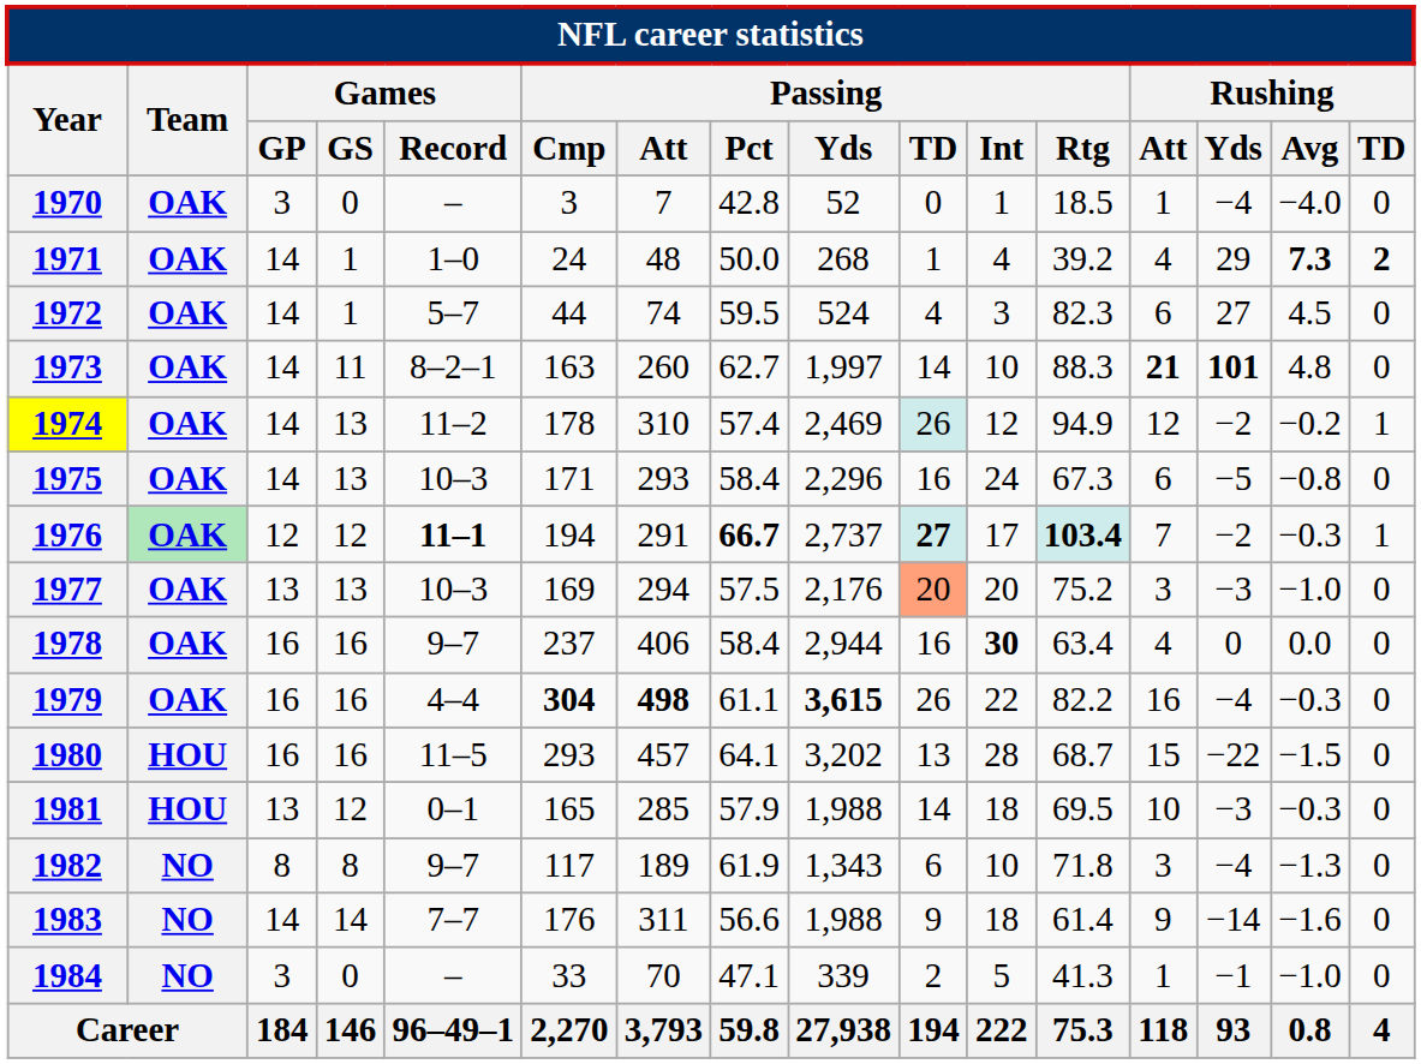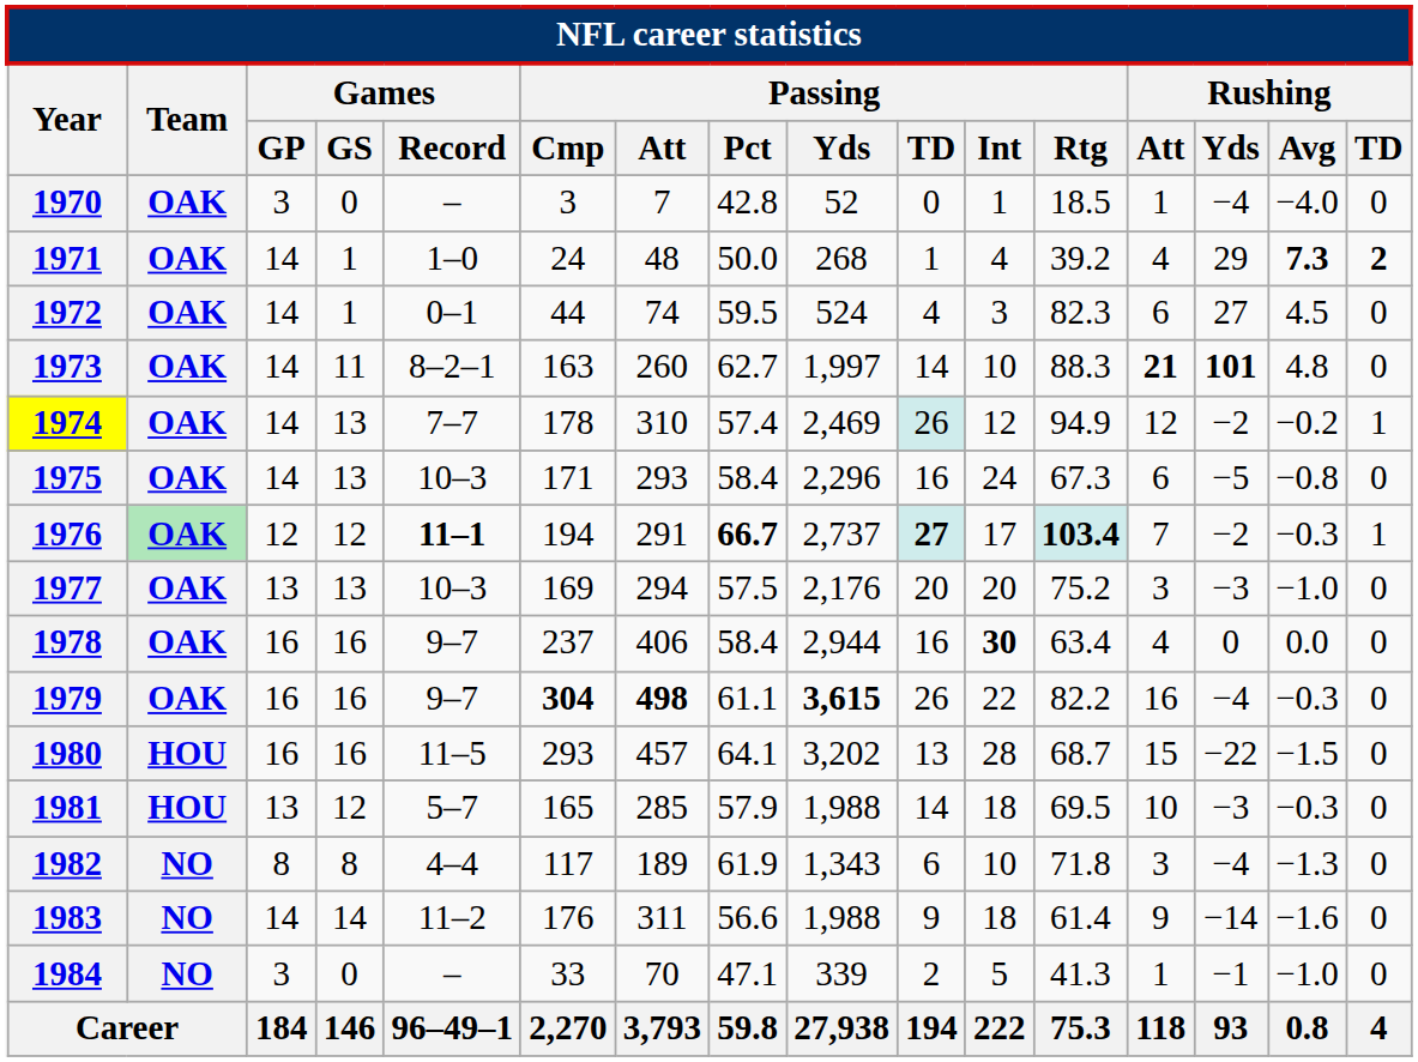 <table class=wikitable style="text-align:center;">
 <tr>
 <th colspan="16" style="background:#013369; color:#FFFFFF; border:2px solid #D50A0A;">NFL career statistics</th>
 </tr>
 <tr>
 <th rowspan="2">Year</th>
 <th rowspan="2">Team</th>
 <th colspan="3">Games</th>
 <th colspan="7">Passing</th>
 <th colspan="4">Rushing</th>
 </tr>
 <tr>
 <th>GP</th>
 <th>GS</th>
 <th>Record</th>
 <th>Cmp</th>
 <th>Att</th>
 <th>Pct</th>
 <th>Yds</th>
 <th>TD</th>
 <th>Int</th>
 <th>Rtg</th>
 <th>Att</th>
 <th>Yds</th>
 <th>Avg</th>
 <th>TD</th>
 </tr>
 <tr>
 <th><a href='#'>1970</a></th>
 <th><a href='#'>OAK</a></th>
 <td>3</td>
 <td>0</td>
 <td>–</td>
 <td>3</td>
 <td>7</td>
 <td>42.8</td>
 <td>52</td>
 <td>0</td>
 <td>1</td>
 <td>18.5</td>
 <td>1</td>
 <td>−4</td>
 <td>−4.0</td>
 <td>0</td>
 </tr>
 <tr>
 <th><a href='#'>1971</a></th>
 <th><a href='#'>OAK</a></th>
 <td>14</td>
 <td>1</td>
 <td>1–0</td>
 <td>24</td>
 <td>48</td>
 <td>50.0</td>
 <td>268</td>
 <td>1</td>
 <td>4</td>
 <td>39.2</td>
 <td>4</td>
 <td>29</td>
 <td><strong>7.3</strong></td>
 <td><strong>2</strong></td>
 </tr>
 <tr>
 <th><a href='#'>1972</a></th>
 <th><a href='#'>OAK</a></th>
 <td>14</td>
 <td>1</td>
-<td>5–7</td>
+<td>0–1</td>
 <td>44</td>
 <td>74</td>
 <td>59.5</td>
 <td>524</td>
 <td>4</td>
 <td>3</td>
 <td>82.3</td>
 <td>6</td>
 <td>27</td>
 <td>4.5</td>
 <td>0</td>
 </tr>
 <tr>
 <th><a href='#'>1973</a></th>
 <th><a href='#'>OAK</a></th>
 <td>14</td>
 <td>11</td>
 <td>8–2–1</td>
 <td>163</td>
 <td>260</td>
 <td>62.7</td>
 <td>1,997</td>
 <td>14</td>
 <td>10</td>
 <td>88.3</td>
 <td><strong>21</strong></td>
 <td><strong>101</strong></td>
 <td>4.8</td>
 <td>0</td>
 </tr>
 <tr>
 <th style="background:#ffff00; width:3em;"><a href='#'>1974</a></th>
 <th><a href='#'>OAK</a></th>
 <td>14</td>
 <td>13</td>
-<td>11–2</td>
+<td>7–7</td>
 <td>178</td>
 <td>310</td>
 <td>57.4</td>
 <td>2,469</td>
 <td style="background:#cfecec;">26</td>
 <td>12</td>
 <td>94.9</td>
 <td>12</td>
 <td>−2</td>
 <td>−0.2</td>
 <td>1</td>
 </tr>
 <tr>
 <th><a href='#'>1975</a></th>
 <th><a href='#'>OAK</a></th>
 <td>14</td>
 <td>13</td>
 <td>10–3</td>
 <td>171</td>
 <td>293</td>
 <td>58.4</td>
 <td>2,296</td>
 <td>16</td>
 <td>24</td>
 <td>67.3</td>
 <td>6</td>
 <td>−5</td>
 <td>−0.8</td>
 <td>0</td>
 </tr>
 <tr>
 <th><a href='#'>1976</a></th>
 <th style="background:#afe6ba; width:3em;"><a href='#'>OAK</a></th>
 <td>12</td>
 <td>12</td>
 <td><strong>11–1</strong></td>
 <td>194</td>
 <td>291</td>
 <td><strong>66.7</strong></td>
 <td>2,737</td>
 <td style="background:#cfecec;"><strong>27</strong></td>
 <td>17</td>
 <td style="background:#cfecec;"><strong>103.4</strong></td>
 <td>7</td>
 <td>−2</td>
 <td>−0.3</td>
 <td>1</td>
 </tr>
 <tr>
 <th><a href='#'>1977</a></th>
 <th><a href='#'>OAK</a></th>
 <td>13</td>
 <td>13</td>
 <td>10–3</td>
 <td>169</td>
 <td>294</td>
 <td>57.5</td>
 <td>2,176</td>
-<td style="background: lightsalmon;">20</td>
+<td>20</td>
 <td>20</td>
 <td>75.2</td>
 <td>3</td>
 <td>−3</td>
 <td>−1.0</td>
 <td>0</td>
 </tr>
 <tr>
 <th><a href='#'>1978</a></th>
 <th><a href='#'>OAK</a></th>
 <td>16</td>
 <td>16</td>
 <td>9–7</td>
 <td>237</td>
 <td>406</td>
 <td>58.4</td>
 <td>2,944</td>
 <td>16</td>
 <td><strong>30</strong></td>
 <td>63.4</td>
 <td>4</td>
 <td>0</td>
 <td>0.0</td>
 <td>0</td>
 </tr>
 <tr>
 <th><a href='#'>1979</a></th>
 <th><a href='#'>OAK</a></th>
 <td>16</td>
 <td>16</td>
-<td>4–4</td>
+<td>9–7</td>
 <td><strong>304</strong></td>
 <td><strong>498</strong></td>
 <td>61.1</td>
 <td><strong>3,615</strong></td>
 <td>26</td>
 <td>22</td>
 <td>82.2</td>
 <td>16</td>
 <td>−4</td>
 <td>−0.3</td>
 <td>0</td>
 </tr>
 <tr>
 <th><a href='#'>1980</a></th>
 <th><a href='#'>HOU</a></th>
 <td>16</td>
 <td>16</td>
 <td>11–5</td>
 <td>293</td>
 <td>457</td>
 <td>64.1</td>
 <td>3,202</td>
 <td>13</td>
 <td>28</td>
 <td>68.7</td>
 <td>15</td>
 <td>−22</td>
 <td>−1.5</td>
 <td>0</td>
 </tr>
 <tr>
 <th><a href='#'>1981</a></th>
 <th><a href='#'>HOU</a></th>
 <td>13</td>
 <td>12</td>
-<td>0–1</td>
+<td>5–7</td>
 <td>165</td>
 <td>285</td>
 <td>57.9</td>
 <td>1,988</td>
 <td>14</td>
 <td>18</td>
 <td>69.5</td>
 <td>10</td>
 <td>−3</td>
 <td>−0.3</td>
 <td>0</td>
 </tr>
 <tr>
 <th><a href='#'>1982</a></th>
 <th><a href='#'>NO</a></th>
 <td>8</td>
 <td>8</td>
-<td>9–7</td>
+<td>4–4</td>
 <td>117</td>
 <td>189</td>
 <td>61.9</td>
 <td>1,343</td>
 <td>6</td>
 <td>10</td>
 <td>71.8</td>
 <td>3</td>
 <td>−4</td>
 <td>−1.3</td>
 <td>0</td>
 </tr>
 <tr>
 <th><a href='#'>1983</a></th>
 <th><a href='#'>NO</a></th>
 <td>14</td>
 <td>14</td>
-<td>7–7</td>
+<td>11–2</td>
 <td>176</td>
 <td>311</td>
 <td>56.6</td>
 <td>1,988</td>
 <td>9</td>
 <td>18</td>
 <td>61.4</td>
 <td>9</td>
 <td>−14</td>
 <td>−1.6</td>
 <td>0</td>
 </tr>
 <tr>
 <th><a href='#'>1984</a></th>
 <th><a href='#'>NO</a></th>
 <td>3</td>
 <td>0</td>
 <td>–</td>
 <td>33</td>
 <td>70</td>
 <td>47.1</td>
 <td>339</td>
 <td>2</td>
 <td>5</td>
 <td>41.3</td>
 <td>1</td>
 <td>−1</td>
 <td>−1.0</td>
 <td>0</td>
 </tr>
 <tr>
 <th colspan="2">Career</th>
 <th>184</th>
 <th>146</th>
 <th>96–49–1</th>
 <th>2,270</th>
 <th>3,793</th>
 <th>59.8</th>
 <th>27,938</th>
 <th>194</th>
 <th>222</th>
 <th>75.3</th>
 <th>118</th>
 <th>93</th>
 <th>0.8</th>
 <th>4</th>
 </tr>
 </table>
